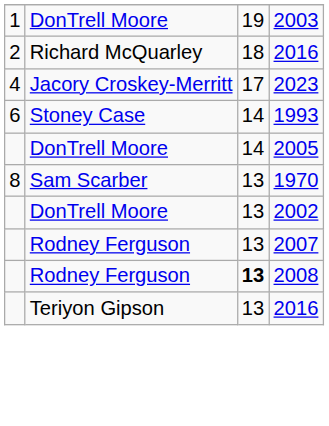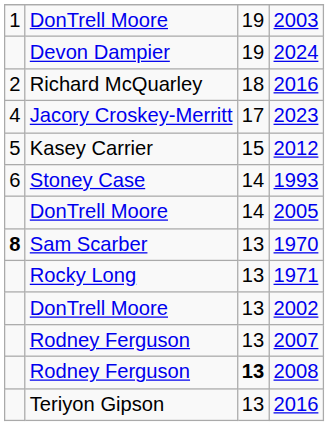 <table class="wikitable">
 <tr>
 </tr>
 <tr>
 <td>1</td>
 <td><a href='#'>DonTrell Moore</a></td>
 <td>19</td>
 <td><a href='#'>2003</a></td>
+</tr>
+<tr>
+<td></td>
+<td><a href='#'>Devon Dampier</a></td>
+<td>19</td>
+<td><a href='#'>2024</a></td>
 </tr>
 <tr>
 <td>2</td>
 <td>Richard McQuarley</td>
 <td>18</td>
 <td><a href='#'>2016</a></td>
 </tr>
 <tr>
 <td>4</td>
 <td><a href='#'>Jacory Croskey-Merritt</a></td>
 <td>17</td>
 <td><a href='#'>2023</a></td>
 </tr>
 <tr>
+<td>5</td>
+<td>Kasey Carrier</td>
+<td>15</td>
+<td><a href='#'>2012</a></td>
+</tr>
+<tr>
 <td>6</td>
 <td><a href='#'>Stoney Case</a></td>
 <td>14</td>
 <td><a href='#'>1993</a></td>
 </tr>
 <tr>
 <td></td>
 <td><a href='#'>DonTrell Moore</a></td>
 <td>14</td>
 <td><a href='#'>2005</a></td>
 </tr>
 <tr>
-<td>8</td>
+<td><strong>8</strong></td>
 <td><a href='#'>Sam Scarber</a></td>
 <td>13</td>
 <td><a href='#'>1970</a></td>
+</tr>
+<tr>
+<td></td>
+<td><a href='#'>Rocky Long</a></td>
+<td>13</td>
+<td><a href='#'>1971</a></td>
 </tr>
 <tr>
 <td></td>
 <td><a href='#'>DonTrell Moore</a></td>
 <td>13</td>
 <td><a href='#'>2002</a></td>
 </tr>
 <tr>
 <td></td>
 <td><a href='#'>Rodney Ferguson</a></td>
 <td>13</td>
 <td><a href='#'>2007</a></td>
 </tr>
 <tr>
 <td></td>
 <td><a href='#'>Rodney Ferguson</a></td>
 <td><strong>13</strong></td>
 <td><a href='#'>2008</a></td>
 </tr>
 <tr>
 <td></td>
 <td>Teriyon Gipson</td>
 <td>13</td>
 <td><a href='#'>2016</a></td>
 </tr>
 </table>
